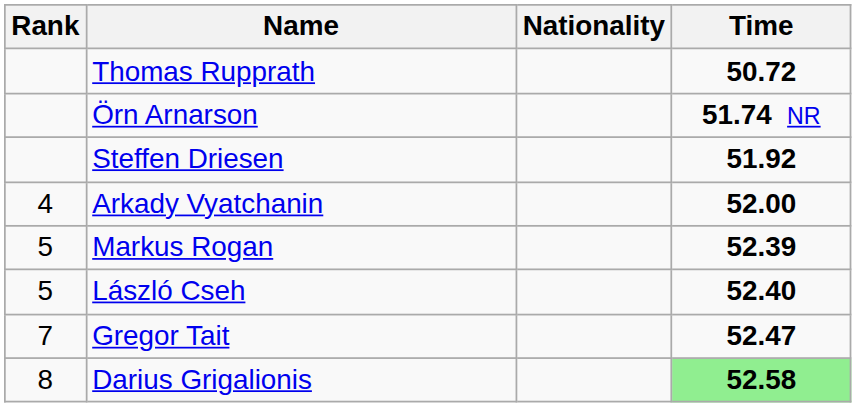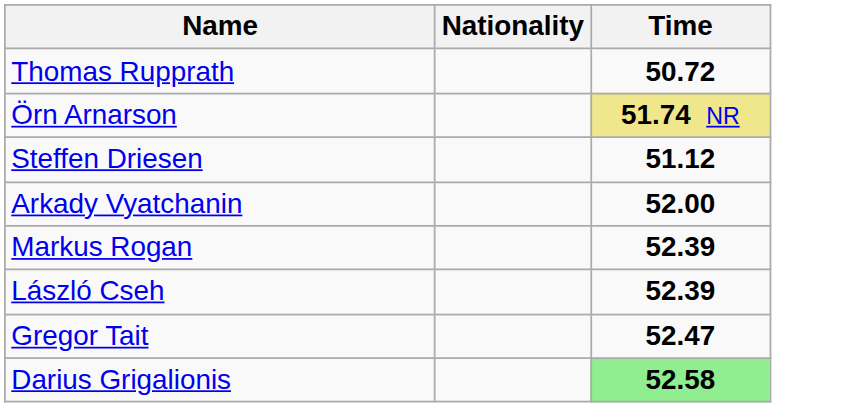 <table class="wikitable">
 <tr>
-<th>Rank</th>
 <th style="width: 15em">Name</th>
 <th>Nationality</th>
 <th style="width: 6em">Time</th>
 </tr>
 <tr>
-<td align="center"></td>
 <td><a href='#'>Thomas Rupprath</a></td>
 <td></td>
 <td align="center"><strong>50.72</strong></td>
 </tr>
 <tr>
-<td align="center"></td>
 <td><a href='#'>Örn Arnarson</a></td>
 <td></td>
-<td align="center"><strong>51.74</strong>  <small><a href='#'>NR</a></small></td>
+<td align="center" style="background: khaki;"><strong>51.74</strong>  <small><a href='#'>NR</a></small></td>
 </tr>
 <tr>
-<td align="center"></td>
 <td><a href='#'>Steffen Driesen</a></td>
 <td></td>
-<td align="center"><strong>51.92</strong></td>
+<td align="center"><strong>51.12</strong></td>
 </tr>
 <tr>
-<td align="center">4</td>
 <td><a href='#'>Arkady Vyatchanin</a></td>
 <td></td>
 <td align="center"><strong>52.00</strong></td>
 </tr>
 <tr>
-<td align="center">5</td>
 <td><a href='#'>Markus Rogan</a></td>
 <td></td>
 <td align="center"><strong>52.39</strong></td>
 </tr>
 <tr>
-<td align="center">5</td>
 <td><a href='#'>László Cseh</a></td>
 <td></td>
-<td align="center"><strong>52.40</strong></td>
+<td align="center"><strong>52.39</strong></td>
 </tr>
 <tr>
-<td align="center">7</td>
 <td><a href='#'>Gregor Tait</a></td>
 <td></td>
 <td align="center"><strong>52.47</strong></td>
 </tr>
 <tr>
-<td align="center">8</td>
 <td><a href='#'>Darius Grigalionis</a></td>
 <td></td>
 <td align="center" style="background: lightgreen;"><strong>52.58</strong></td>
 </tr>
 </table>
